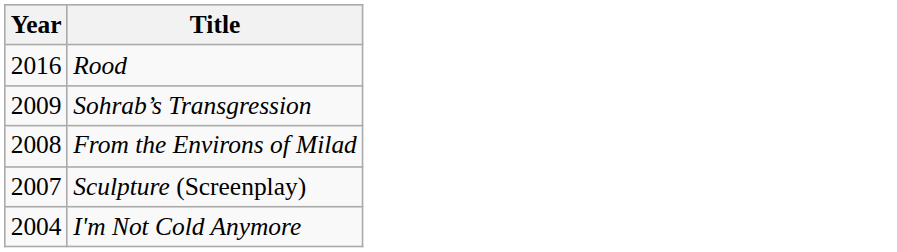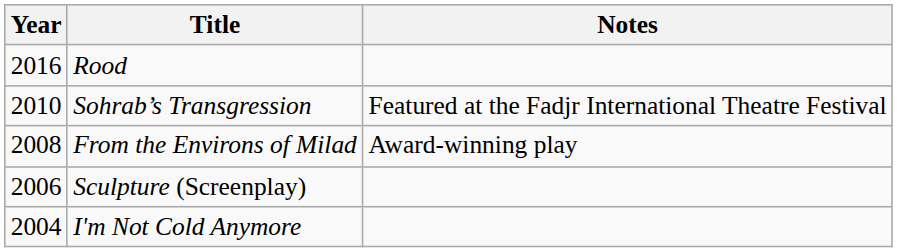 <table class="wikitable sortable">
 <tr>
 <th>Year</th>
 <th>Title</th>
+<th>Notes</th>
 </tr>
 <tr>
 <td>2016</td>
 <td><em>Rood</em></td>
+<td></td>
 </tr>
 <tr>
-<td>2009</td>
+<td>2010</td>
 <td><em>Sohrab’s Transgression</em></td>
+<td>Featured at the Fadjr International Theatre Festival</td>
 </tr>
 <tr>
 <td>2008</td>
 <td><em>From the Environs of Milad</em></td>
+<td>Award-winning play</td>
 </tr>
 <tr>
-<td>2007</td>
+<td>2006</td>
 <td><em>Sculpture</em> (Screenplay)</td>
+<td></td>
 </tr>
 <tr>
 <td>2004</td>
 <td><em>I'm Not Cold Anymore</em></td>
+<td></td>
 </tr>
 </table>
